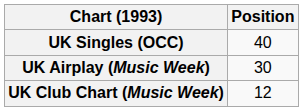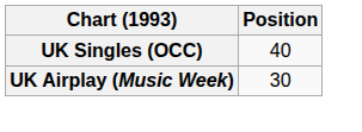 <table class="wikitable sortable plainrowheaders" style="text-align:center"*>
 <tr>
 <th>Chart (1993)</th>
 <th>Position</th>
 </tr>
 <tr>
 <th scope="row">UK Singles (OCC)</th>
 <td>40</td>
 </tr>
 <tr>
 <th scope="row">UK Airplay (<em>Music Week</em>)</th>
 <td>30</td>
 </tr>
-<tr>
-<th scope="row">UK Club Chart (<em>Music Week</em>)</th>
-<td>12</td>
-</tr>
 </table>
